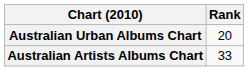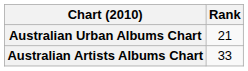 <table class="wikitable sortable plainrowheaders" style="text-align:center">
 <tr>
 <th scope="col">Chart (2010)</th>
 <th scope="col">Rank</th>
 </tr>
 <tr>
 <th scope="row">Australian Urban Albums Chart</th>
-<td>20</td>
+<td>21</td>
 </tr>
 <tr>
 <th scope="row">Australian Artists Albums Chart</th>
 <td>33</td>
 </tr>
 </table>
